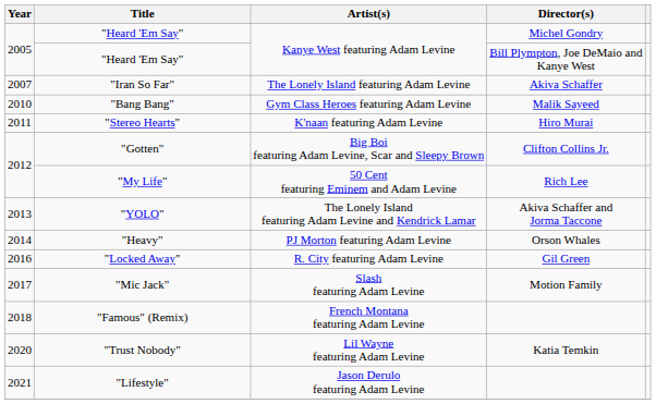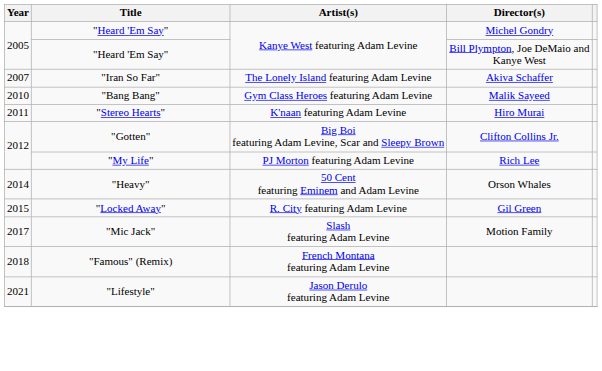 <table class="wikitable plainrowheaders" style="text-align:center;">
 <tr>
 <th scope="col">Year</th>
 <th scope="col" style="width:17.5em;">Title</th>
 <th scope="col">Artist(s)</th>
 <th scope="col">Director(s)</th>
 <th scope="col"></th>
 </tr>
 <tr>
 <td rowspan="2">2005</td>
 <td>"<a href='#'>Heard 'Em Say</a>" </td>
 <td rowspan="2"><a href='#'>Kanye West</a> featuring Adam Levine</td>
 <td><a href='#'>Michel Gondry</a></td>
 <td style="text-align:center;"></td>
 </tr>
 <tr>
 <td>"Heard 'Em Say" </td>
 <td><a href='#'>Bill Plympton</a>, Joe DeMaio and <br> Kanye West</td>
 <td style="text-align:center;"></td>
 </tr>
 <tr>
 <td>2007</td>
 <td>"Iran So Far"</td>
 <td><a href='#'>The Lonely Island</a> featuring Adam Levine</td>
 <td><a href='#'>Akiva Schaffer</a></td>
 <td style="text-align:center;"></td>
 </tr>
 <tr>
 <td>2010</td>
 <td>"Bang Bang"</td>
 <td><a href='#'>Gym Class Heroes</a> featuring Adam Levine</td>
 <td><a href='#'>Malik Sayeed</a></td>
 <td style="text-align:center;"></td>
 </tr>
 <tr>
 <td>2011</td>
 <td>"<a href='#'>Stereo Hearts</a>"</td>
 <td><a href='#'>K'naan</a> featuring Adam Levine</td>
 <td><a href='#'>Hiro Murai</a></td>
 <td style="text-align:center;"></td>
 </tr>
 <tr>
 <td rowspan="2">2012</td>
 <td>"Gotten"</td>
 <td><a href='#'>Big Boi</a> <br> featuring Adam Levine, Scar and <a href='#'>Sleepy Brown</a></td>
 <td><a href='#'>Clifton Collins Jr.</a></td>
 <td style="text-align:center;"></td>
 </tr>
 <tr>
 <td>"<a href='#'>My Life</a>"</td>
-<td><a href='#'>50 Cent</a> <br> featuring <a href='#'>Eminem</a> and Adam Levine</td>
+<td><a href='#'>PJ Morton</a> featuring Adam Levine</td>
 <td><a href='#'>Rich Lee</a></td>
-<td style="text-align:center;"></td>
-</tr>
-<tr>
-<td>2013</td>
-<td>"<a href='#'>YOLO</a>"</td>
-<td>The Lonely Island <br> featuring Adam Levine and <a href='#'>Kendrick Lamar</a></td>
-<td>Akiva Schaffer and <br> <a href='#'>Jorma Taccone</a></td>
 <td style="text-align:center;"></td>
 </tr>
 <tr>
 <td>2014</td>
 <td>"Heavy"</td>
-<td><a href='#'>PJ Morton</a> featuring Adam Levine</td>
+<td><a href='#'>50 Cent</a> <br> featuring <a href='#'>Eminem</a> and Adam Levine</td>
 <td>Orson Whales</td>
 <td style="text-align:center;"></td>
 </tr>
 <tr>
-<td>2016</td>
+<td>2015</td>
 <td>"<a href='#'>Locked Away</a>"</td>
 <td><a href='#'>R. City</a> featuring Adam Levine</td>
 <td><a href='#'>Gil Green</a></td>
 <td style="text-align:center;"></td>
 </tr>
 <tr>
 <td>2017</td>
 <td>"Mic Jack"</td>
 <td><a href='#'>Slash</a> <br> featuring Adam Levine</td>
 <td>Motion Family</td>
 <td style="text-align:center;"></td>
 </tr>
 <tr>
 <td>2018</td>
 <td>"Famous" (Remix)</td>
 <td><a href='#'>French Montana</a> <br> featuring Adam Levine</td>
 <td></td>
 <td style="text-align:center;"></td>
 </tr>
 <tr>
-<td>2020</td>
-<td>"Trust Nobody"</td>
-<td><a href='#'>Lil Wayne</a> <br> featuring Adam Levine</td>
-<td>Katia Temkin</td>
-<td style="text-align:center;"></td>
-</tr>
-<tr>
 <td>2021</td>
 <td>"Lifestyle"</td>
 <td><a href='#'>Jason Derulo</a> <br> featuring Adam Levine</td>
 <td></td>
 <td style="text-align:center;"></td>
 </tr>
 <tr>
 </tr>
 </table>
